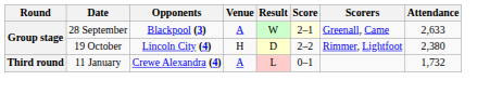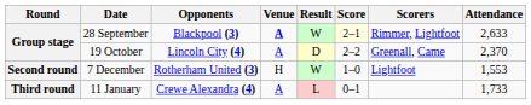 <table class="wikitable" style="text-align:center">
 <tr>
 <th>Round</th>
 <th>Date</th>
 <th>Opponents</th>
 <th>Venue</th>
 <th>Result</th>
 <th>Score</th>
 <th>Scorers</th>
 <th>Attendance</th>
 </tr>
 <tr>
 <th rowspan=2>Group stage</th>
 <td>28 September</td>
 <td><a href='#'>Blackpool</a> <strong>(<a href='#'>3</a>)</strong></td>
-<td><a href='#'>A</a></td>
+<td><strong><a href='#'>A</a></strong></td>
 <td style="background-color:#CCFFCC">W</td>
 <td style="background: lightyellow;">2–1</td>
-<td align="left"><a href='#'>Greenall</a>, <a href='#'>Came</a></td>
+<td align="left"><a href='#'>Rimmer</a>, <a href='#'>Lightfoot</a></td>
 <td>2,633</td>
 </tr>
 <tr>
 <td>19 October</td>
 <td><a href='#'>Lincoln City</a> <strong>(<a href='#'>4</a>)</strong></td>
-<td>H</td>
+<td><a href='#'>A</a></td>
 <td style="background-color:#FFFFCC">D</td>
 <td>2–2</td>
-<td align="left"><a href='#'>Rimmer</a>, <a href='#'>Lightfoot</a></td>
-<td>2,380</td>
+<td align="left"><a href='#'>Greenall</a>, <a href='#'>Came</a></td>
+<td>2,370</td>
+</tr>
+<tr>
+<th>Second round</th>
+<td>7 December</td>
+<td><a href='#'>Rotherham United</a> <strong>(<a href='#'>3</a>)</strong></td>
+<td>H</td>
+<td style="background-color:#CCFFCC">W</td>
+<td>1–0</td>
+<td align="left"><a href='#'>Lightfoot</a></td>
+<td>1,553</td>
 </tr>
 <tr>
 <th>Third round</th>
 <td>11 January</td>
 <td><a href='#'>Crewe Alexandra</a> <strong>(<a href='#'>4</a>)</strong></td>
 <td><a href='#'>A</a></td>
 <td style="background-color:#FFCCCC">L</td>
 <td>0–1</td>
 <td align="left"></td>
-<td>1,732</td>
+<td>1,733</td>
 </tr>
 </table>
